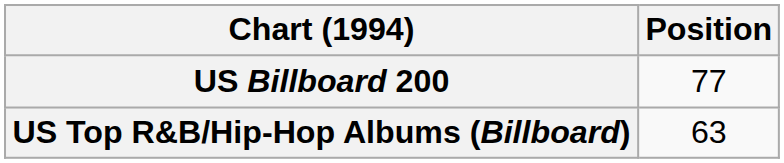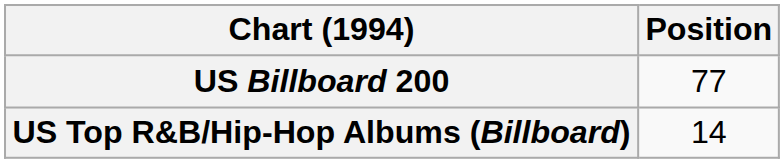 <table class="wikitable sortable plainrowheaders" style="text-align:center;">
 <tr>
 <th scope="col">Chart (1994)</th>
 <th scope="col">Position</th>
 </tr>
 <tr>
 <th scope="row">US <em>Billboard</em> 200</th>
 <td>77</td>
 </tr>
 <tr>
 <th scope="row">US Top R&B/Hip-Hop Albums (<em>Billboard</em>)</th>
-<td>63</td>
+<td>14</td>
 </tr>
 </table>
